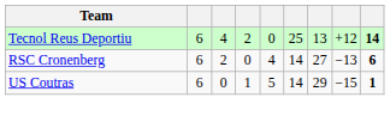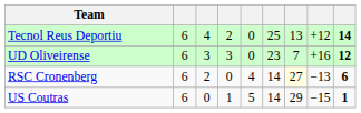 <table class="wikitable" style="text-align:center">
 <tr>
 <th width="200">Team</th>
 <th width="20"></th>
 <th width="20"></th>
 <th width="20"></th>
 <th width="20"></th>
 <th width="20"></th>
 <th width="20"></th>
 <th width="20"></th>
 <th width="20"></th>
 </tr>
 <tr bgcolor="#ccffcc">
 <td align=left> <a href='#'>Tecnol Reus Deportiu</a></td>
 <td>6</td>
 <td>4</td>
 <td>2</td>
 <td>0</td>
 <td>25</td>
 <td>13</td>
 <td>+12</td>
 <td><strong>14</strong></td>
 </tr>
+<tr bgcolor="#ccffcc">
+<td align=left> <a href='#'>UD Oliveirense</a></td>
+<td>6</td>
+<td>3</td>
+<td>3</td>
+<td>0</td>
+<td>23</td>
+<td>7</td>
+<td>+16</td>
+<td><strong>12</strong></td>
+</tr>
 <tr>
 <td align=left> <a href='#'>RSC Cronenberg</a></td>
 <td>6</td>
 <td>2</td>
 <td>0</td>
 <td>4</td>
 <td>14</td>
-<td>27</td>
+<td style="background: lightyellow;">27</td>
 <td>−13</td>
 <td><strong>6</strong></td>
 </tr>
 <tr>
 <td align=left> <a href='#'>US Coutras</a></td>
 <td>6</td>
 <td>0</td>
 <td>1</td>
 <td>5</td>
 <td>14</td>
 <td>29</td>
 <td>−15</td>
 <td><strong>1</strong></td>
 </tr>
 </table>
